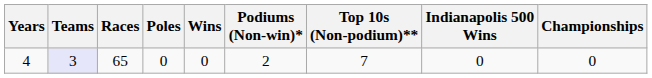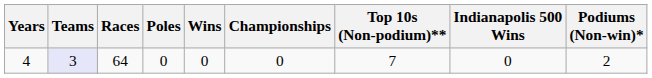 <table class="wikitable" style="text-align:center; font-size:95%">
 <tr>
 <th>Years</th>
 <th>Teams</th>
 <th>Races</th>
 <th>Poles</th>
 <th>Wins</th>
-<th>Podiums<br>(Non-win)*</th>
+<th>Championships</th>
 <th>Top 10s<br>(Non-podium)**</th>
 <th>Indianapolis 500<br>Wins</th>
-<th>Championships</th>
+<th>Podiums<br>(Non-win)*</th>
 </tr>
 <tr>
 <td>4</td>
 <td style="background: lavender;">3</td>
-<td>65</td>
+<td>64</td>
 <td>0</td>
 <td>0</td>
-<td>2</td>
+<td>0</td>
 <td>7</td>
 <td>0</td>
-<td>0</td>
+<td>2</td>
 </tr>
 </table>
